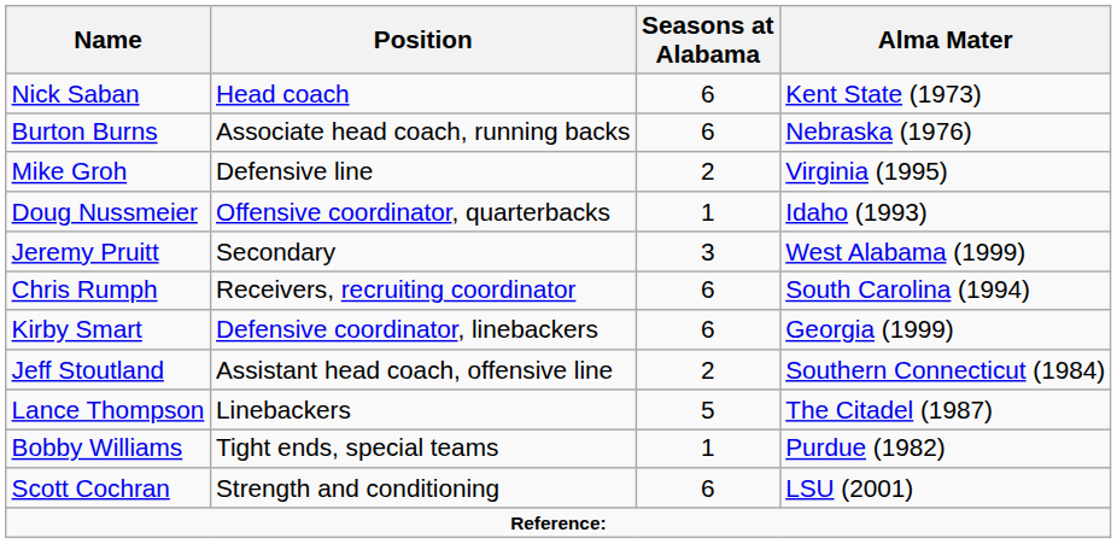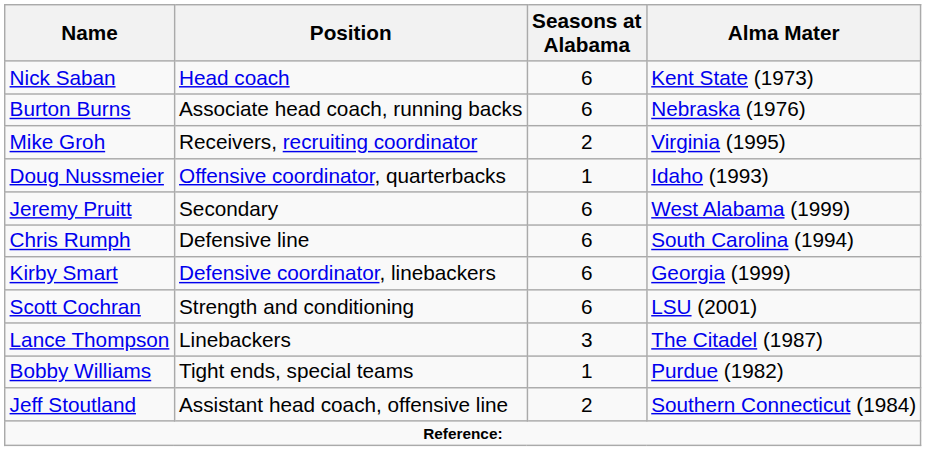 <table class="wikitable" border="1" style="font-size:90%;">
 <tr>
 <th>Name</th>
 <th>Position</th>
 <th>Seasons at<br>Alabama</th>
 <th>Alma Mater</th>
 </tr>
 <tr>
 <td><a href='#'>Nick Saban</a></td>
 <td><a href='#'>Head coach</a></td>
 <td align=center>6</td>
 <td><a href='#'>Kent State</a> (1973)</td>
 </tr>
 <tr>
 <td><a href='#'>Burton Burns</a></td>
 <td>Associate head coach, running backs</td>
 <td align=center>6</td>
 <td><a href='#'>Nebraska</a> (1976)</td>
 </tr>
 <tr>
 <td><a href='#'>Mike Groh</a></td>
-<td>Defensive line</td>
+<td>Receivers, <a href='#'>recruiting coordinator</a></td>
 <td align=center>2</td>
 <td><a href='#'>Virginia</a> (1995)</td>
 </tr>
 <tr>
 <td><a href='#'>Doug Nussmeier</a></td>
 <td><a href='#'>Offensive coordinator</a>, quarterbacks</td>
 <td align=center>1</td>
 <td><a href='#'>Idaho</a> (1993)</td>
 </tr>
 <tr>
 <td><a href='#'>Jeremy Pruitt</a></td>
 <td>Secondary</td>
-<td align=center>3</td>
+<td align=center>6</td>
 <td><a href='#'>West Alabama</a> (1999)</td>
 </tr>
 <tr>
 <td><a href='#'>Chris Rumph</a></td>
-<td>Receivers, <a href='#'>recruiting coordinator</a></td>
+<td>Defensive line</td>
 <td align=center>6</td>
 <td><a href='#'>South Carolina</a> (1994)</td>
 </tr>
 <tr>
 <td><a href='#'>Kirby Smart</a></td>
 <td><a href='#'>Defensive coordinator</a>, linebackers</td>
 <td align=center>6</td>
 <td><a href='#'>Georgia</a> (1999)</td>
 </tr>
 <tr>
-<td><a href='#'>Jeff Stoutland</a></td>
-<td>Assistant head coach, offensive line</td>
-<td align=center>2</td>
-<td><a href='#'>Southern Connecticut</a> (1984)</td>
+<td><a href='#'>Scott Cochran</a></td>
+<td>Strength and conditioning</td>
+<td align=center>6</td>
+<td><a href='#'>LSU</a> (2001)</td>
 </tr>
 <tr>
 <td><a href='#'>Lance Thompson</a></td>
 <td>Linebackers</td>
-<td align=center>5</td>
+<td align=center>3</td>
 <td><a href='#'>The Citadel</a> (1987)</td>
 </tr>
 <tr>
 <td><a href='#'>Bobby Williams</a></td>
 <td>Tight ends, special teams</td>
 <td align=center>1</td>
 <td><a href='#'>Purdue</a> (1982)</td>
 </tr>
 <tr>
-<td><a href='#'>Scott Cochran</a></td>
-<td>Strength and conditioning</td>
-<td align=center>6</td>
-<td><a href='#'>LSU</a> (2001)</td>
+<td><a href='#'>Jeff Stoutland</a></td>
+<td>Assistant head coach, offensive line</td>
+<td align=center>2</td>
+<td><a href='#'>Southern Connecticut</a> (1984)</td>
 </tr>
 <tr>
 <td colspan="4" style="font-size: 8pt" align="center"><strong>Reference:</strong></td>
 </tr>
 </table>
